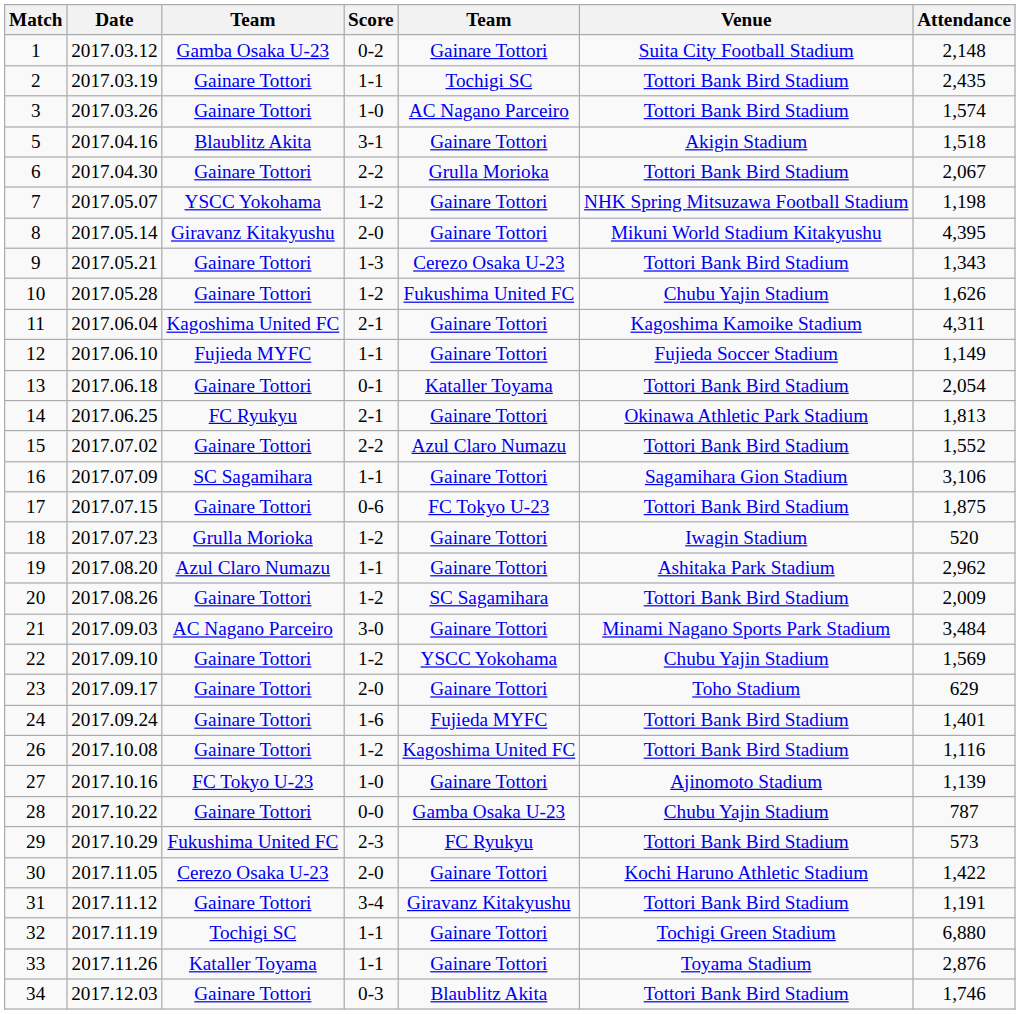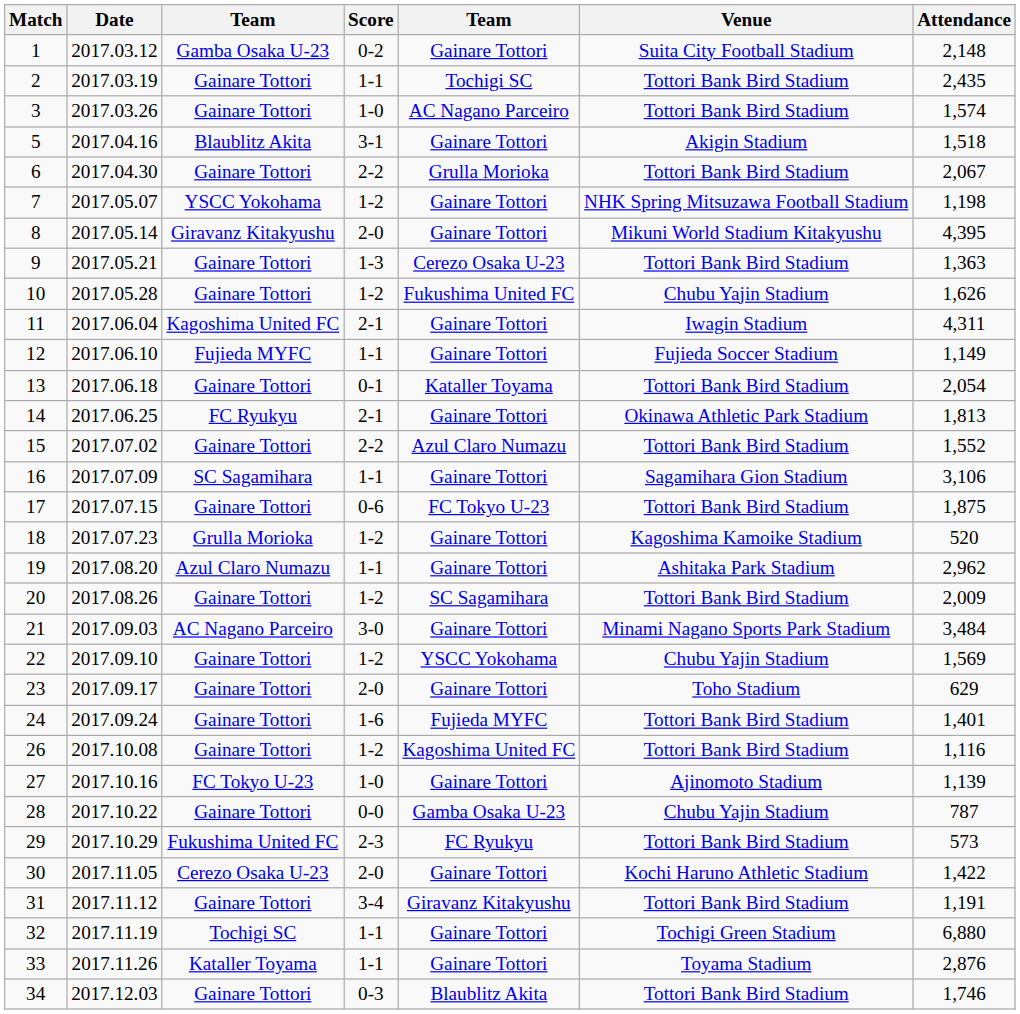 <table class="wikitable" style="text-align:center;">
 <tr>
 <th>Match</th>
 <th>Date</th>
 <th>Team</th>
 <th>Score</th>
 <th>Team</th>
 <th>Venue</th>
 <th>Attendance</th>
 </tr>
 <tr>
 <td>1</td>
 <td>2017.03.12</td>
 <td><a href='#'>Gamba Osaka U-23</a></td>
 <td>0-2</td>
 <td><a href='#'>Gainare Tottori</a></td>
 <td><a href='#'>Suita City Football Stadium</a></td>
 <td>2,148</td>
 </tr>
 <tr>
 <td>2</td>
 <td>2017.03.19</td>
 <td><a href='#'>Gainare Tottori</a></td>
 <td>1-1</td>
 <td><a href='#'>Tochigi SC</a></td>
 <td><a href='#'>Tottori Bank Bird Stadium</a></td>
 <td>2,435</td>
 </tr>
 <tr>
 <td>3</td>
 <td>2017.03.26</td>
 <td><a href='#'>Gainare Tottori</a></td>
 <td>1-0</td>
 <td><a href='#'>AC Nagano Parceiro</a></td>
 <td><a href='#'>Tottori Bank Bird Stadium</a></td>
 <td>1,574</td>
 </tr>
 <tr>
 <td>5</td>
 <td>2017.04.16</td>
 <td><a href='#'>Blaublitz Akita</a></td>
 <td>3-1</td>
 <td><a href='#'>Gainare Tottori</a></td>
 <td><a href='#'>Akigin Stadium</a></td>
 <td>1,518</td>
 </tr>
 <tr>
 <td>6</td>
 <td>2017.04.30</td>
 <td><a href='#'>Gainare Tottori</a></td>
 <td>2-2</td>
 <td><a href='#'>Grulla Morioka</a></td>
 <td><a href='#'>Tottori Bank Bird Stadium</a></td>
 <td>2,067</td>
 </tr>
 <tr>
 <td>7</td>
 <td>2017.05.07</td>
 <td><a href='#'>YSCC Yokohama</a></td>
 <td>1-2</td>
 <td><a href='#'>Gainare Tottori</a></td>
 <td><a href='#'>NHK Spring Mitsuzawa Football Stadium</a></td>
 <td>1,198</td>
 </tr>
 <tr>
 <td>8</td>
 <td>2017.05.14</td>
 <td><a href='#'>Giravanz Kitakyushu</a></td>
 <td>2-0</td>
 <td><a href='#'>Gainare Tottori</a></td>
 <td><a href='#'>Mikuni World Stadium Kitakyushu</a></td>
 <td>4,395</td>
 </tr>
 <tr>
 <td>9</td>
 <td>2017.05.21</td>
 <td><a href='#'>Gainare Tottori</a></td>
 <td>1-3</td>
 <td><a href='#'>Cerezo Osaka U-23</a></td>
 <td><a href='#'>Tottori Bank Bird Stadium</a></td>
-<td>1,343</td>
+<td>1,363</td>
 </tr>
 <tr>
 <td>10</td>
 <td>2017.05.28</td>
 <td><a href='#'>Gainare Tottori</a></td>
 <td>1-2</td>
 <td><a href='#'>Fukushima United FC</a></td>
 <td><a href='#'>Chubu Yajin Stadium</a></td>
 <td>1,626</td>
 </tr>
 <tr>
 <td>11</td>
 <td>2017.06.04</td>
 <td><a href='#'>Kagoshima United FC</a></td>
 <td>2-1</td>
 <td><a href='#'>Gainare Tottori</a></td>
-<td><a href='#'>Kagoshima Kamoike Stadium</a></td>
+<td><a href='#'>Iwagin Stadium</a></td>
 <td>4,311</td>
 </tr>
 <tr>
 <td>12</td>
 <td>2017.06.10</td>
 <td><a href='#'>Fujieda MYFC</a></td>
 <td>1-1</td>
 <td><a href='#'>Gainare Tottori</a></td>
 <td><a href='#'>Fujieda Soccer Stadium</a></td>
 <td>1,149</td>
 </tr>
 <tr>
 <td>13</td>
 <td>2017.06.18</td>
 <td><a href='#'>Gainare Tottori</a></td>
 <td>0-1</td>
 <td><a href='#'>Kataller Toyama</a></td>
 <td><a href='#'>Tottori Bank Bird Stadium</a></td>
 <td>2,054</td>
 </tr>
 <tr>
 <td>14</td>
 <td>2017.06.25</td>
 <td><a href='#'>FC Ryukyu</a></td>
 <td>2-1</td>
 <td><a href='#'>Gainare Tottori</a></td>
 <td><a href='#'>Okinawa Athletic Park Stadium</a></td>
 <td>1,813</td>
 </tr>
 <tr>
 <td>15</td>
 <td>2017.07.02</td>
 <td><a href='#'>Gainare Tottori</a></td>
 <td>2-2</td>
 <td><a href='#'>Azul Claro Numazu</a></td>
 <td><a href='#'>Tottori Bank Bird Stadium</a></td>
 <td>1,552</td>
 </tr>
 <tr>
 <td>16</td>
 <td>2017.07.09</td>
 <td><a href='#'>SC Sagamihara</a></td>
 <td>1-1</td>
 <td><a href='#'>Gainare Tottori</a></td>
 <td><a href='#'>Sagamihara Gion Stadium</a></td>
 <td>3,106</td>
 </tr>
 <tr>
 <td>17</td>
 <td>2017.07.15</td>
 <td><a href='#'>Gainare Tottori</a></td>
 <td>0-6</td>
 <td><a href='#'>FC Tokyo U-23</a></td>
 <td><a href='#'>Tottori Bank Bird Stadium</a></td>
 <td>1,875</td>
 </tr>
 <tr>
 <td>18</td>
 <td>2017.07.23</td>
 <td><a href='#'>Grulla Morioka</a></td>
 <td>1-2</td>
 <td><a href='#'>Gainare Tottori</a></td>
-<td><a href='#'>Iwagin Stadium</a></td>
+<td><a href='#'>Kagoshima Kamoike Stadium</a></td>
 <td>520</td>
 </tr>
 <tr>
 <td>19</td>
 <td>2017.08.20</td>
 <td><a href='#'>Azul Claro Numazu</a></td>
 <td>1-1</td>
 <td><a href='#'>Gainare Tottori</a></td>
 <td><a href='#'>Ashitaka Park Stadium</a></td>
 <td>2,962</td>
 </tr>
 <tr>
 <td>20</td>
 <td>2017.08.26</td>
 <td><a href='#'>Gainare Tottori</a></td>
 <td>1-2</td>
 <td><a href='#'>SC Sagamihara</a></td>
 <td><a href='#'>Tottori Bank Bird Stadium</a></td>
 <td>2,009</td>
 </tr>
 <tr>
 <td>21</td>
 <td>2017.09.03</td>
 <td><a href='#'>AC Nagano Parceiro</a></td>
 <td>3-0</td>
 <td><a href='#'>Gainare Tottori</a></td>
 <td><a href='#'>Minami Nagano Sports Park Stadium</a></td>
 <td>3,484</td>
 </tr>
 <tr>
 <td>22</td>
 <td>2017.09.10</td>
 <td><a href='#'>Gainare Tottori</a></td>
 <td>1-2</td>
 <td><a href='#'>YSCC Yokohama</a></td>
 <td><a href='#'>Chubu Yajin Stadium</a></td>
 <td>1,569</td>
 </tr>
 <tr>
 <td>23</td>
 <td>2017.09.17</td>
 <td><a href='#'>Gainare Tottori</a></td>
 <td>2-0</td>
 <td><a href='#'>Gainare Tottori</a></td>
 <td><a href='#'>Toho Stadium</a></td>
 <td>629</td>
 </tr>
 <tr>
 <td>24</td>
 <td>2017.09.24</td>
 <td><a href='#'>Gainare Tottori</a></td>
 <td>1-6</td>
 <td><a href='#'>Fujieda MYFC</a></td>
 <td><a href='#'>Tottori Bank Bird Stadium</a></td>
 <td>1,401</td>
 </tr>
 <tr>
 <td>26</td>
 <td>2017.10.08</td>
 <td><a href='#'>Gainare Tottori</a></td>
 <td>1-2</td>
 <td><a href='#'>Kagoshima United FC</a></td>
 <td><a href='#'>Tottori Bank Bird Stadium</a></td>
 <td>1,116</td>
 </tr>
 <tr>
 <td>27</td>
 <td>2017.10.16</td>
 <td><a href='#'>FC Tokyo U-23</a></td>
 <td>1-0</td>
 <td><a href='#'>Gainare Tottori</a></td>
 <td><a href='#'>Ajinomoto Stadium</a></td>
 <td>1,139</td>
 </tr>
 <tr>
 <td>28</td>
 <td>2017.10.22</td>
 <td><a href='#'>Gainare Tottori</a></td>
 <td>0-0</td>
 <td><a href='#'>Gamba Osaka U-23</a></td>
 <td><a href='#'>Chubu Yajin Stadium</a></td>
 <td>787</td>
 </tr>
 <tr>
 <td>29</td>
 <td>2017.10.29</td>
 <td><a href='#'>Fukushima United FC</a></td>
 <td>2-3</td>
 <td><a href='#'>FC Ryukyu</a></td>
 <td><a href='#'>Tottori Bank Bird Stadium</a></td>
 <td>573</td>
 </tr>
 <tr>
 <td>30</td>
 <td>2017.11.05</td>
 <td><a href='#'>Cerezo Osaka U-23</a></td>
 <td>2-0</td>
 <td><a href='#'>Gainare Tottori</a></td>
 <td><a href='#'>Kochi Haruno Athletic Stadium</a></td>
 <td>1,422</td>
 </tr>
 <tr>
 <td>31</td>
 <td>2017.11.12</td>
 <td><a href='#'>Gainare Tottori</a></td>
 <td>3-4</td>
 <td><a href='#'>Giravanz Kitakyushu</a></td>
 <td><a href='#'>Tottori Bank Bird Stadium</a></td>
 <td>1,191</td>
 </tr>
 <tr>
 <td>32</td>
 <td>2017.11.19</td>
 <td><a href='#'>Tochigi SC</a></td>
 <td>1-1</td>
 <td><a href='#'>Gainare Tottori</a></td>
 <td><a href='#'>Tochigi Green Stadium</a></td>
 <td>6,880</td>
 </tr>
 <tr>
 <td>33</td>
 <td>2017.11.26</td>
 <td><a href='#'>Kataller Toyama</a></td>
 <td>1-1</td>
 <td><a href='#'>Gainare Tottori</a></td>
 <td><a href='#'>Toyama Stadium</a></td>
 <td>2,876</td>
 </tr>
 <tr>
 <td>34</td>
 <td>2017.12.03</td>
 <td><a href='#'>Gainare Tottori</a></td>
 <td>0-3</td>
 <td><a href='#'>Blaublitz Akita</a></td>
 <td><a href='#'>Tottori Bank Bird Stadium</a></td>
 <td>1,746</td>
 </tr>
 </table>
